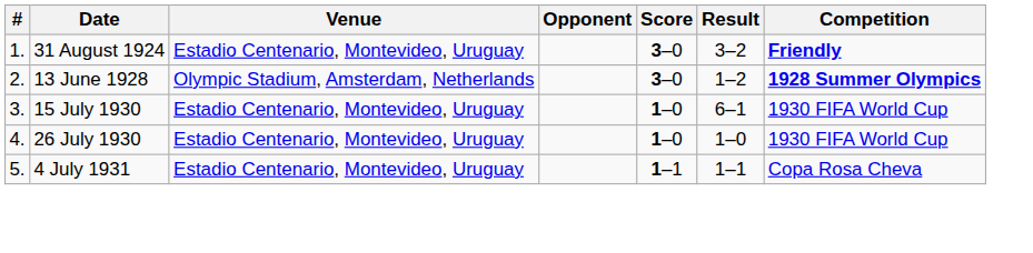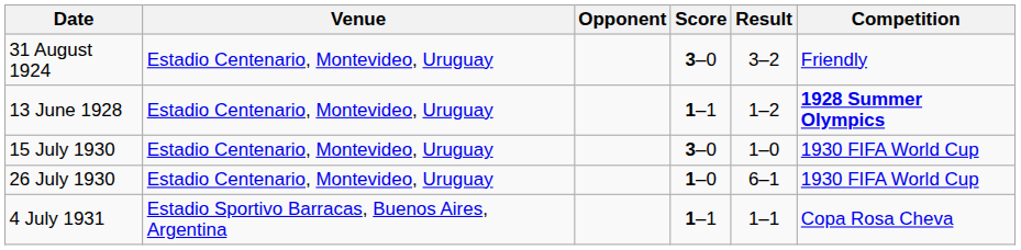 <table class="wikitable sortable" style="font-size:100%">
 <tr>
-<th>#</th>
 <th>Date</th>
 <th>Venue</th>
 <th>Opponent</th>
 <th>Score</th>
 <th>Result</th>
 <th>Competition</th>
 </tr>
 <tr>
-<td align=center>1.</td>
 <td>31 August 1924</td>
 <td><a href='#'>Estadio Centenario</a>, <a href='#'>Montevideo</a>, <a href='#'>Uruguay</a></td>
 <td></td>
 <td align=center><strong>3</strong>–0</td>
 <td align=center>3–2</td>
-<td><strong><a href='#'>Friendly</a></strong></td>
+<td><a href='#'>Friendly</a></td>
 </tr>
 <tr>
-<td align=center>2.</td>
 <td>13 June 1928</td>
-<td><a href='#'>Olympic Stadium</a>, <a href='#'>Amsterdam</a>, <a href='#'>Netherlands</a></td>
+<td><a href='#'>Estadio Centenario</a>, <a href='#'>Montevideo</a>, <a href='#'>Uruguay</a></td>
 <td></td>
-<td align=center><strong>3</strong>–0</td>
+<td align=center><strong>1</strong>–1</td>
 <td align=center>1–2</td>
 <td><strong><a href='#'>1928 Summer Olympics</a></strong></td>
 </tr>
 <tr>
-<td align=center>3.</td>
 <td>15 July 1930</td>
+<td><a href='#'>Estadio Centenario</a>, <a href='#'>Montevideo</a>, <a href='#'>Uruguay</a></td>
+<td></td>
+<td align=center><strong>3</strong>–0</td>
+<td align=center>1–0</td>
+<td><a href='#'>1930 FIFA World Cup</a></td>
+</tr>
+<tr>
+<td>26 July 1930</td>
 <td><a href='#'>Estadio Centenario</a>, <a href='#'>Montevideo</a>, <a href='#'>Uruguay</a></td>
 <td></td>
 <td align=center><strong>1</strong>–0</td>
 <td align=center>6–1</td>
 <td><a href='#'>1930 FIFA World Cup</a></td>
 </tr>
 <tr>
-<td align=center>4.</td>
-<td>26 July 1930</td>
-<td><a href='#'>Estadio Centenario</a>, <a href='#'>Montevideo</a>, <a href='#'>Uruguay</a></td>
-<td></td>
-<td align=center><strong>1</strong>–0</td>
-<td align=center>1–0</td>
-<td><a href='#'>1930 FIFA World Cup</a></td>
-</tr>
-<tr>
-<td align=center>5.</td>
 <td>4 July 1931</td>
-<td><a href='#'>Estadio Centenario</a>, <a href='#'>Montevideo</a>, <a href='#'>Uruguay</a></td>
+<td><a href='#'>Estadio Sportivo Barracas</a>, <a href='#'>Buenos Aires</a>, <a href='#'>Argentina</a></td>
 <td></td>
 <td align=center><strong>1</strong>–1</td>
 <td align=center>1–1</td>
 <td><a href='#'>Copa Rosa Cheva</a></td>
 </tr>
 </table>
